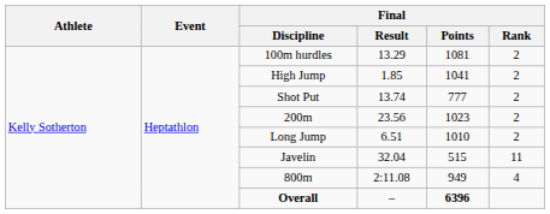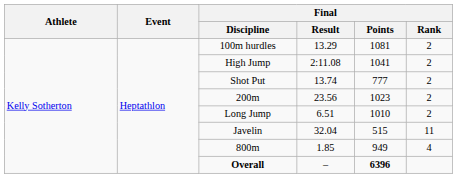 <table class=wikitable style="font-size:90%" width="50%">
 <tr>
 <th rowspan="2">Athlete</th>
 <th rowspan="2">Event</th>
 <th colspan="4">Final</th>
 </tr>
 <tr>
 <th>Discipline</th>
 <th>Result</th>
 <th>Points</th>
 <th>Rank</th>
 </tr>
 <tr>
 <td rowspan="8"><a href='#'>Kelly Sotherton</a></td>
 <td rowspan="8"><a href='#'>Heptathlon</a></td>
 <td align="center">100m hurdles</td>
 <td align="center">13.29</td>
 <td align="center">1081</td>
 <td align="center">2</td>
 </tr>
 <tr>
 <td align="center">High Jump</td>
-<td align="center">1.85</td>
+<td align="center">2:11.08</td>
 <td align="center">1041</td>
 <td align="center">2</td>
 </tr>
 <tr>
 <td align="center">Shot Put</td>
 <td align="center">13.74</td>
 <td align="center">777</td>
 <td align="center">2</td>
 </tr>
 <tr>
 <td align="center">200m</td>
 <td align="center">23.56</td>
 <td align="center">1023</td>
 <td align="center">2</td>
 </tr>
 <tr>
 <td align="center">Long Jump</td>
 <td align="center">6.51</td>
 <td align="center">1010</td>
 <td align="center">2</td>
 </tr>
 <tr>
 <td align="center">Javelin</td>
 <td align="center">32.04</td>
 <td align="center">515</td>
 <td align="center">11</td>
 </tr>
 <tr>
 <td align="center">800m</td>
-<td align="center">2:11.08</td>
+<td align="center">1.85</td>
 <td align="center">949</td>
 <td align="center">4</td>
 </tr>
 <tr>
 <td align="center"><strong>Overall</strong></td>
 <td align="center">–</td>
 <td align="center"><strong>6396</strong></td>
 <td align="center"></td>
 </tr>
 </table>
